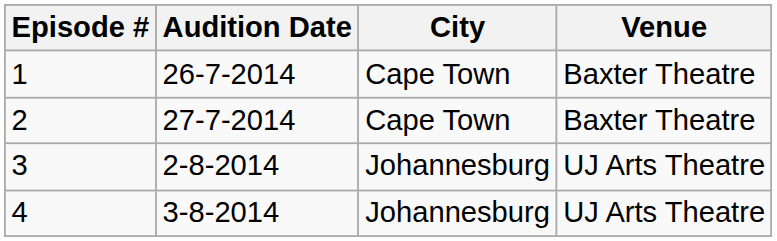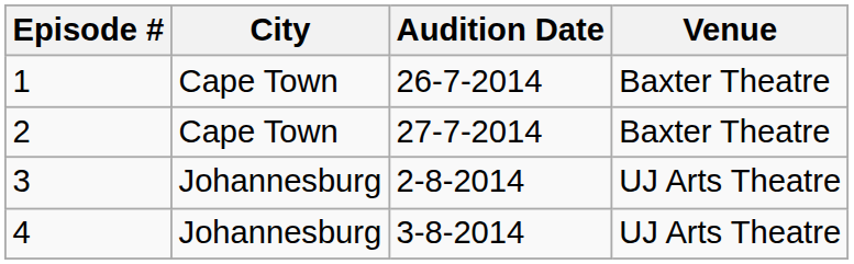 <table class="wikitable sortable">
 <tr>
 <th>Episode #</th>
+<th>City</th>
 <th>Audition Date</th>
-<th>City</th>
 <th>Venue</th>
 </tr>
 <tr>
 <td>1</td>
+<td>Cape Town</td>
 <td>26-7-2014</td>
-<td>Cape Town</td>
 <td>Baxter Theatre</td>
 </tr>
 <tr>
 <td>2</td>
+<td>Cape Town</td>
 <td>27-7-2014</td>
-<td>Cape Town</td>
 <td>Baxter Theatre</td>
 </tr>
 <tr>
 <td>3</td>
+<td>Johannesburg</td>
 <td>2-8-2014</td>
-<td>Johannesburg</td>
 <td>UJ Arts Theatre</td>
 </tr>
 <tr>
 <td>4</td>
+<td>Johannesburg</td>
 <td>3-8-2014</td>
-<td>Johannesburg</td>
 <td>UJ Arts Theatre</td>
 </tr>
 </table>
